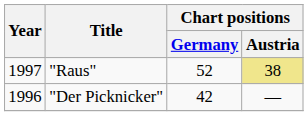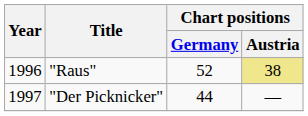 <table class="wikitable">
 <tr>
 <th rowspan="2">Year</th>
 <th rowspan="2">Title</th>
 <th colspan="4">Chart positions</th>
 </tr>
 <tr>
 <th><a href='#'>Germany</a></th>
 <th>Austria</th>
 </tr>
 <tr>
-<td>1997</td>
+<td>1996</td>
 <td>"Raus"</td>
 <td align="center">52</td>
 <td align="center" style="background: khaki;">38</td>
 </tr>
 <tr>
-<td>1996</td>
+<td>1997</td>
 <td>"Der Picknicker"</td>
-<td align="center">42</td>
+<td align="center">44</td>
 <td align="center">—</td>
 </tr>
 <tr>
 </tr>
 </table>
